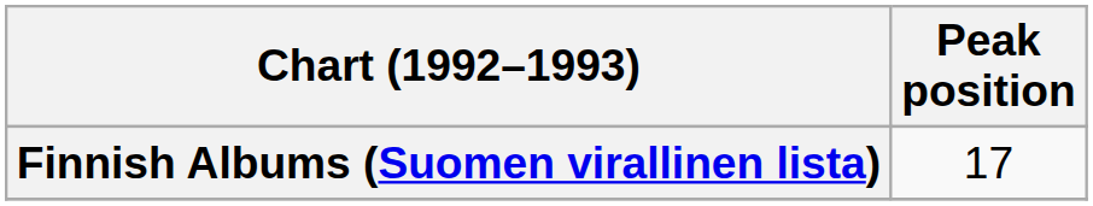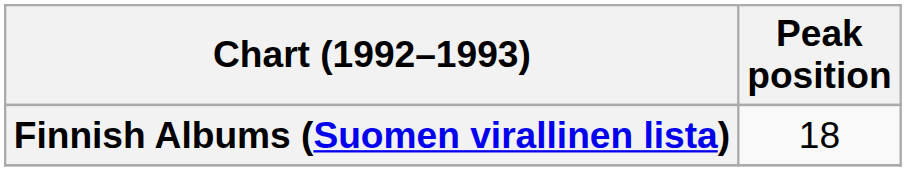 <table class="wikitable sortable plainrowheaders" style="text-align:center">
 <tr>
 <th scope="col">Chart (1992–1993)</th>
 <th scope="col">Peak<br> position</th>
 </tr>
 <tr>
 </tr>
 <tr>
 </tr>
 <tr>
 </tr>
 <tr>
 <th scope="row">Finnish Albums (<a href='#'>Suomen virallinen lista</a>)</th>
-<td>17</td>
+<td>18</td>
 </tr>
 <tr>
 </tr>
 <tr>
 </tr>
 <tr>
 </tr>
 <tr>
 </tr>
 <tr>
 </tr>
 <tr>
 </tr>
 </table>
